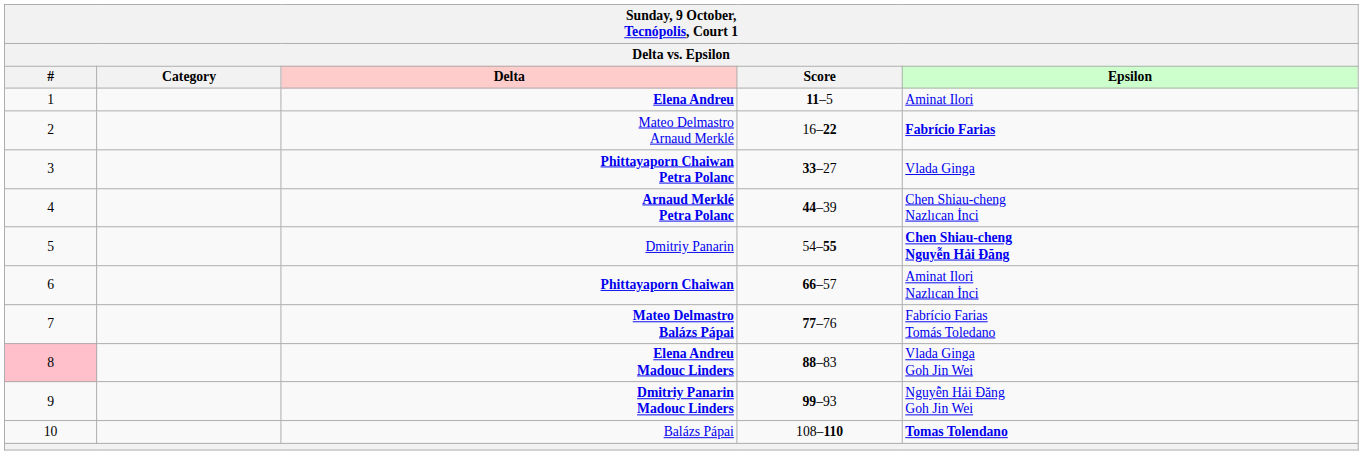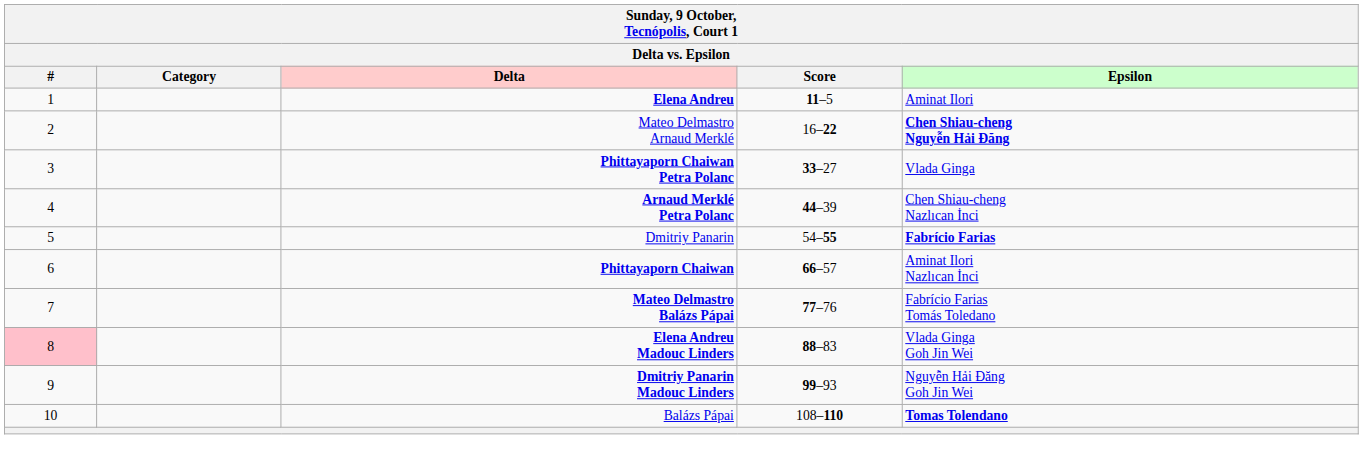 <table class="collapse wikitable" style="font-size:90%; text-align:center" width="90%">
 <tr>
 <th colspan="5">Sunday, 9 October, <br><a href='#'>Tecnópolis</a>, Court 1</th>
 </tr>
 <tr>
 <th colspan="5">Delta vs. Epsilon</th>
 </tr>
 <tr>
 <th width="25">#</th>
 <th width="50">Category</th>
 <th style="background-color:#FFCCCC" width="150">Delta</th>
 <th width="50">Score<br></th>
 <th style="background-color:#CCFFCC" width="150">Epsilon</th>
 </tr>
 <tr>
 <td>1</td>
 <td></td>
 <td align="right"><strong><a href='#'>Elena Andreu</a> </strong></td>
 <td><strong>11</strong>–5<br></td>
 <td align="left"> <a href='#'>Aminat Ilori</a></td>
 </tr>
 <tr>
 <td>2</td>
 <td></td>
 <td align="right"><a href='#'>Mateo Delmastro</a> <br><a href='#'>Arnaud Merklé</a> </td>
 <td>16–<strong>22</strong><br></td>
-<td align="left"><strong> <a href='#'>Fabrício Farias</a></strong></td>
+<td align="left"><strong> <a href='#'>Chen Shiau-cheng</a><br> <a href='#'>Nguyễn Hải Đăng</a></strong></td>
 </tr>
 <tr>
 <td>3</td>
 <td></td>
 <td align="right"><strong><a href='#'>Phittayaporn Chaiwan</a> <br><a href='#'>Petra Polanc</a> </strong></td>
 <td><strong>33</strong>–27<br></td>
 <td align="left"> <a href='#'>Vlada Ginga</a></td>
 </tr>
 <tr>
 <td>4</td>
 <td></td>
 <td align="right"><strong><a href='#'>Arnaud Merklé</a> <br><a href='#'>Petra Polanc</a> </strong></td>
 <td><strong>44</strong>–39<br></td>
 <td align="left"> <a href='#'>Chen Shiau-cheng</a><br> <a href='#'>Nazlıcan İnci</a></td>
 </tr>
 <tr>
 <td>5</td>
 <td></td>
 <td align="right"><a href='#'>Dmitriy Panarin</a> </td>
 <td>54–<strong>55</strong><br></td>
-<td align="left"><strong> <a href='#'>Chen Shiau-cheng</a><br> <a href='#'>Nguyễn Hải Đăng</a></strong></td>
+<td align="left"><strong> <a href='#'>Fabrício Farias</a></strong></td>
 </tr>
 <tr>
 <td>6</td>
 <td></td>
 <td align="right"><strong><a href='#'>Phittayaporn Chaiwan</a> </strong></td>
 <td><strong>66</strong>–57<br></td>
 <td align="left"> <a href='#'>Aminat Ilori</a><br> <a href='#'>Nazlıcan İnci</a></td>
 </tr>
 <tr>
 <td>7</td>
 <td></td>
 <td align="right"><strong><a href='#'>Mateo Delmastro</a> <br><a href='#'>Balázs Pápai</a> </strong></td>
 <td><strong>77</strong>–76<br></td>
 <td align="left"> <a href='#'>Fabrício Farias</a><br> <a href='#'>Tomás Toledano</a></td>
 </tr>
 <tr>
 <td style="background: pink;">8</td>
 <td></td>
 <td align="right"><strong><a href='#'>Elena Andreu</a> <br><a href='#'>Madouc Linders</a> </strong></td>
 <td><strong>88</strong>–83<br></td>
 <td align="left"> <a href='#'>Vlada Ginga</a><br> <a href='#'>Goh Jin Wei</a></td>
 </tr>
 <tr>
 <td>9</td>
 <td></td>
 <td align="right"><strong><a href='#'>Dmitriy Panarin</a> <br><a href='#'>Madouc Linders</a> </strong></td>
 <td><strong>99</strong>–93<br></td>
 <td align="left"> <a href='#'>Nguyễn Hải Đăng</a><br> <a href='#'>Goh Jin Wei</a></td>
 </tr>
 <tr>
 <td>10</td>
 <td></td>
 <td align="right"><a href='#'>Balázs Pápai</a> </td>
 <td>108–<strong>110</strong><br></td>
 <td align="left"><strong> <a href='#'>Tomas Tolendano</a></strong></td>
 </tr>
 <tr>
 <th colspan="5"></th>
 </tr>
 </table>
